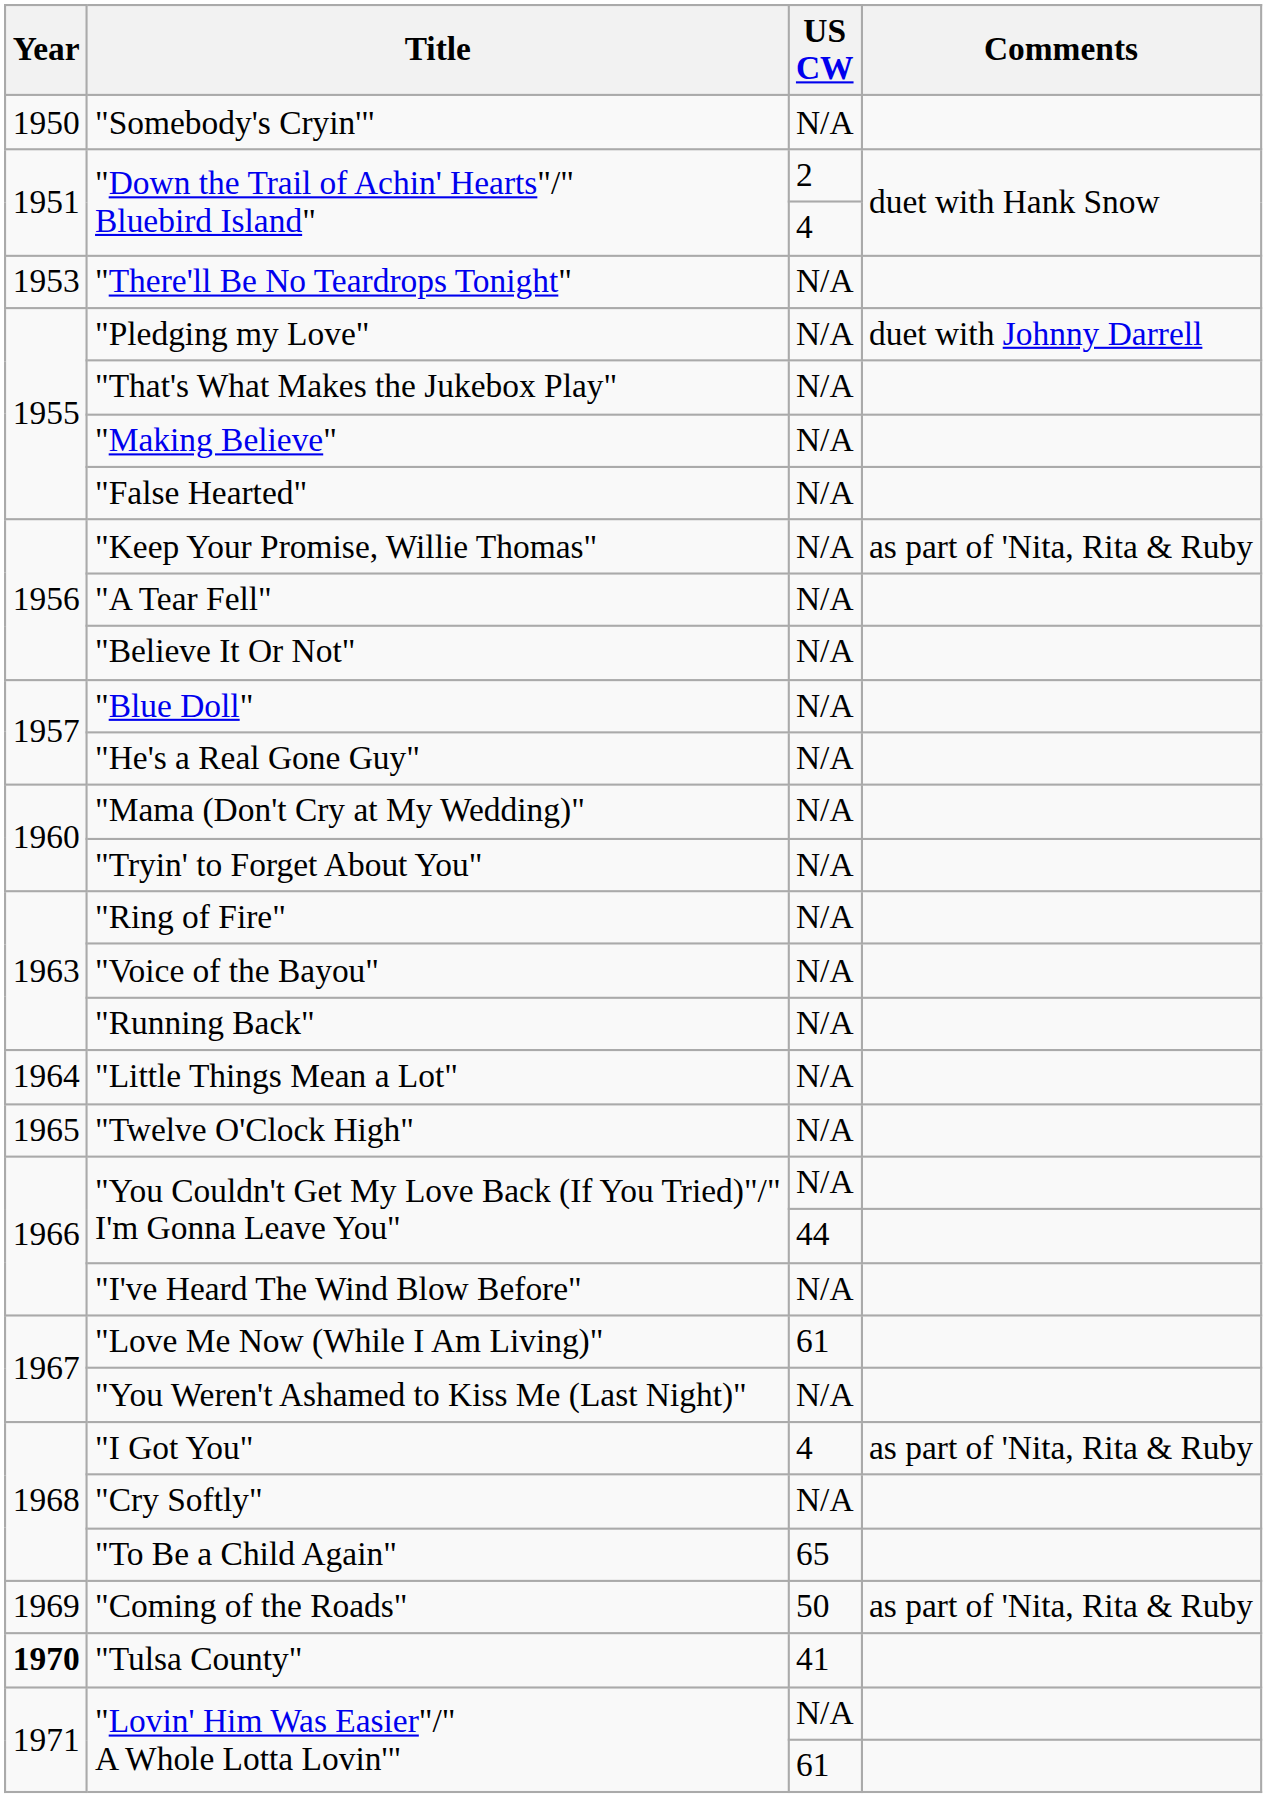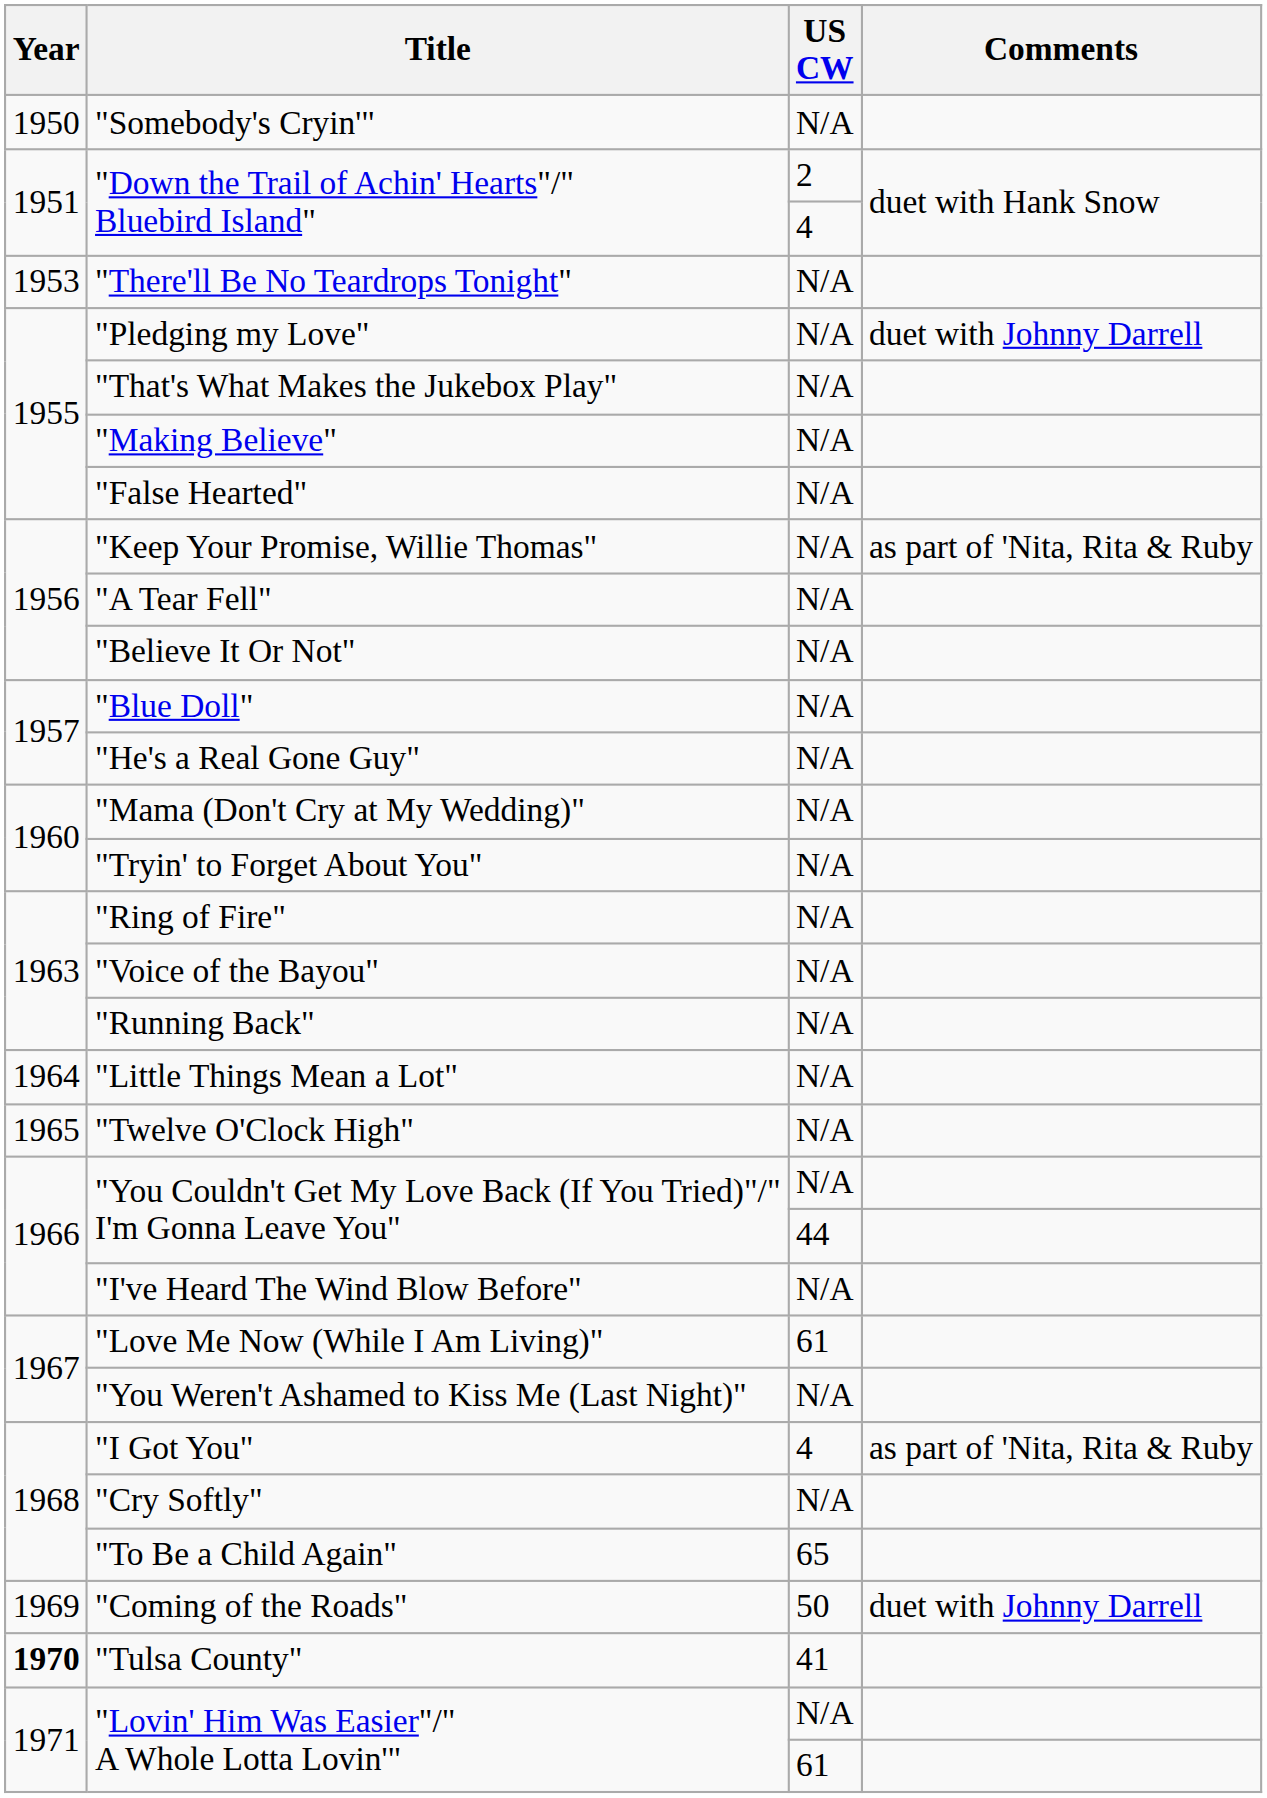 <table class="wikitable">
 <tr>
 <th>Year</th>
 <th>Title</th>
 <th>US<br><a href='#'>CW</a></th>
 <th>Comments</th>
 </tr>
 <tr>
 <td>1950</td>
 <td>"Somebody's Cryin'"</td>
 <td>N/A</td>
 <td></td>
 </tr>
 <tr>
 <td rowspan="2">1951</td>
 <td rowspan="2">"<a href='#'>Down the Trail of Achin' Hearts</a>"/"<br><a href='#'>Bluebird Island</a>"</td>
 <td>2</td>
 <td rowspan="2">duet with Hank Snow</td>
 </tr>
 <tr>
 <td>4</td>
 </tr>
 <tr>
 <td>1953</td>
 <td>"<a href='#'>There'll Be No Teardrops Tonight</a>"</td>
 <td>N/A</td>
 <td></td>
 </tr>
 <tr>
 <td rowspan="4">1955</td>
 <td>"Pledging my Love"</td>
 <td>N/A</td>
 <td>duet with <a href='#'>Johnny Darrell</a></td>
 </tr>
 <tr>
 <td>"That's What Makes the Jukebox Play"</td>
 <td>N/A</td>
 <td></td>
 </tr>
 <tr>
 <td>"<a href='#'>Making Believe</a>"</td>
 <td>N/A</td>
 <td></td>
 </tr>
 <tr>
 <td>"False Hearted"</td>
 <td>N/A</td>
 <td></td>
 </tr>
 <tr>
 <td rowspan="3">1956</td>
 <td>"Keep Your Promise, Willie Thomas"</td>
 <td>N/A</td>
 <td>as part of 'Nita, Rita & Ruby</td>
 </tr>
 <tr>
 <td>"A Tear Fell"</td>
 <td>N/A</td>
 <td></td>
 </tr>
 <tr>
 <td>"Believe It Or Not"</td>
 <td>N/A</td>
 <td></td>
 </tr>
 <tr>
 <td rowspan="2">1957</td>
 <td>"<a href='#'>Blue Doll</a>"</td>
 <td>N/A</td>
 <td></td>
 </tr>
 <tr>
 <td>"He's a Real Gone Guy"</td>
 <td>N/A</td>
 <td></td>
 </tr>
 <tr>
 <td rowspan="2">1960</td>
 <td>"Mama (Don't Cry at My Wedding)"</td>
 <td>N/A</td>
 <td></td>
 </tr>
 <tr>
 <td>"Tryin' to Forget About You"</td>
 <td>N/A</td>
 <td></td>
 </tr>
 <tr>
 <td rowspan="3">1963</td>
 <td>"Ring of Fire"</td>
 <td>N/A</td>
 <td></td>
 </tr>
 <tr>
 <td>"Voice of the Bayou"</td>
 <td>N/A</td>
 <td></td>
 </tr>
 <tr>
 <td>"Running Back"</td>
 <td>N/A</td>
 <td></td>
 </tr>
 <tr>
 <td>1964</td>
 <td>"Little Things Mean a Lot"</td>
 <td>N/A</td>
 <td></td>
 </tr>
 <tr>
 <td>1965</td>
 <td>"Twelve O'Clock High"</td>
 <td>N/A</td>
 <td></td>
 </tr>
 <tr>
 <td rowspan="3">1966</td>
 <td rowspan="2">"You Couldn't Get My Love Back (If You Tried)"/"<br>I'm Gonna Leave You"</td>
 <td>N/A</td>
 <td></td>
 </tr>
 <tr>
 <td>44</td>
 <td></td>
 </tr>
 <tr>
 <td>"I've Heard The Wind Blow Before"</td>
 <td>N/A</td>
 <td></td>
 </tr>
 <tr>
 <td rowspan="2">1967</td>
 <td>"Love Me Now (While I Am Living)"</td>
 <td>61</td>
 <td></td>
 </tr>
 <tr>
 <td>"You Weren't Ashamed to Kiss Me (Last Night)"</td>
 <td>N/A</td>
 <td></td>
 </tr>
 <tr>
 <td rowspan="3">1968</td>
 <td>"I Got You"</td>
 <td>4</td>
 <td>as part of 'Nita, Rita & Ruby</td>
 </tr>
 <tr>
 <td>"Cry Softly"</td>
 <td>N/A</td>
 <td></td>
 </tr>
 <tr>
 <td>"To Be a Child Again"</td>
 <td>65</td>
 <td></td>
 </tr>
 <tr>
 <td>1969</td>
 <td>"Coming of the Roads"</td>
 <td>50</td>
-<td>as part of 'Nita, Rita & Ruby</td>
+<td>duet with <a href='#'>Johnny Darrell</a></td>
 </tr>
 <tr>
 <td><strong>1970</strong></td>
 <td>"Tulsa County"</td>
 <td>41</td>
 <td></td>
 </tr>
 <tr>
 <td rowspan="2">1971</td>
 <td rowspan="2">"<a href='#'>Lovin' Him Was Easier</a>"/"<br>A Whole Lotta Lovin'"</td>
 <td>N/A</td>
 <td></td>
 </tr>
 <tr>
 <td>61</td>
 <td></td>
 </tr>
 </table>
